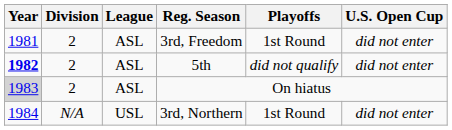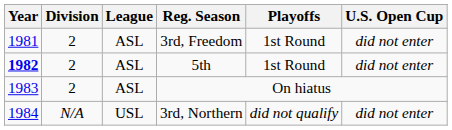 <table class="wikitable" style="text-align:center">
 <tr>
 <th>Year</th>
 <th>Division</th>
 <th>League</th>
 <th>Reg. Season</th>
 <th>Playoffs</th>
 <th>U.S. Open Cup</th>
 </tr>
 <tr>
 <td><a href='#'>1981</a></td>
 <td>2</td>
 <td>ASL</td>
 <td>3rd, Freedom</td>
 <td>1st Round</td>
 <td><em>did not enter</em></td>
 </tr>
 <tr>
 <td><strong><a href='#'>1982</a></strong></td>
 <td>2</td>
 <td>ASL</td>
 <td>5th</td>
-<td><em>did not qualify</em></td>
+<td>1st Round</td>
 <td><em>did not enter</em></td>
 </tr>
 <tr>
-<td style="background: lightgrey;"><a href='#'>1983</a></td>
+<td><a href='#'>1983</a></td>
 <td>2</td>
 <td>ASL</td>
 <td colspan=3>On hiatus</td>
 </tr>
 <tr>
 <td><a href='#'>1984</a></td>
 <td><em>N/A</em></td>
 <td>USL</td>
 <td>3rd, Northern</td>
-<td>1st Round</td>
+<td><em>did not qualify</em></td>
 <td><em>did not enter</em></td>
 </tr>
 </table>
